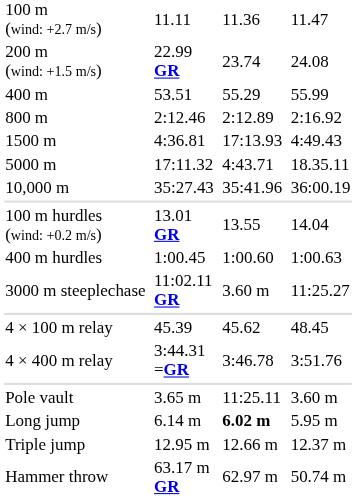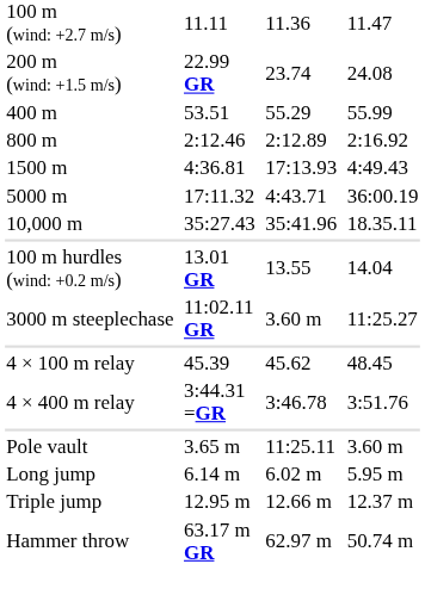 <table>
 <tr>
 <td>100 m<br>(<small>wind: +2.7 m/s</small>)</td>
 <td></td>
 <td>11.11</td>
 <td></td>
 <td>11.36</td>
 <td></td>
 <td>11.47</td>
 </tr>
 <tr>
 <td>200 m<br>(<small>wind: +1.5 m/s</small>)</td>
 <td></td>
 <td>22.99<br><strong><a href='#'>GR</a></strong></td>
 <td></td>
 <td>23.74 </td>
 <td></td>
 <td>24.08</td>
 </tr>
 <tr>
 <td>400 m</td>
 <td></td>
 <td>53.51</td>
 <td></td>
 <td>55.29</td>
 <td></td>
 <td>55.99</td>
 </tr>
 <tr>
 <td>800 m</td>
 <td></td>
 <td>2:12.46</td>
 <td></td>
 <td>2:12.89</td>
 <td></td>
 <td>2:16.92</td>
 </tr>
 <tr>
 <td>1500 m</td>
 <td></td>
 <td>4:36.81</td>
 <td></td>
 <td>17:13.93</td>
 <td></td>
 <td>4:49.43</td>
 </tr>
 <tr>
 <td>5000 m</td>
 <td></td>
 <td>17:11.32</td>
 <td></td>
 <td>4:43.71</td>
 <td></td>
-<td>18.35.11</td>
+<td>36:00.19</td>
 </tr>
 <tr>
 <td>10,000 m</td>
 <td></td>
 <td>35:27.43</td>
 <td></td>
 <td>35:41.96</td>
 <td></td>
-<td>36:00.19</td>
+<td>18.35.11</td>
 </tr>
 <tr bgcolor=#dddddd>
 <td colspan=7></td>
 </tr>
 <tr>
 <td>100 m hurdles<br>(<small>wind: +0.2 m/s</small>)</td>
 <td></td>
 <td>13.01<br><strong><a href='#'>GR</a></strong> </td>
 <td></td>
 <td>13.55</td>
 <td></td>
 <td>14.04</td>
-</tr>
-<tr>
-<td>400 m hurdles</td>
-<td></td>
-<td>1:00.45</td>
-<td></td>
-<td>1:00.60 </td>
-<td></td>
-<td>1:00.63</td>
 </tr>
 <tr>
 <td>3000 m steeplechase</td>
 <td></td>
 <td>11:02.11<br><strong><a href='#'>GR</a></strong></td>
 <td></td>
 <td>3.60 m</td>
 <td></td>
 <td>11:25.27</td>
 </tr>
 <tr bgcolor=#dddddd>
 <td colspan=7></td>
 </tr>
 <tr>
 <td>4 × 100 m relay</td>
 <td></td>
 <td>45.39</td>
 <td></td>
 <td>45.62</td>
 <td></td>
 <td>48.45 </td>
 </tr>
 <tr>
 <td>4 × 400 m relay</td>
 <td></td>
 <td>3:44.31<br>=<strong><a href='#'>GR</a></strong></td>
 <td></td>
 <td>3:46.78</td>
 <td></td>
 <td>3:51.76</td>
 </tr>
 <tr bgcolor=#dddddd>
 <td colspan=7></td>
 </tr>
 <tr>
 <td>Pole vault</td>
 <td></td>
 <td>3.65 m</td>
 <td></td>
 <td>11:25.11</td>
 <td></td>
 <td>3.60 m</td>
 </tr>
 <tr>
 <td>Long jump</td>
 <td></td>
 <td>6.14 m</td>
 <td></td>
-<td><strong>6.02 m</strong></td>
+<td>6.02 m</td>
 <td></td>
 <td>5.95 m</td>
 </tr>
 <tr>
 <td>Triple jump</td>
 <td></td>
 <td>12.95 m</td>
 <td></td>
 <td>12.66 m</td>
 <td></td>
 <td>12.37 m</td>
 </tr>
 <tr>
 <td>Hammer throw</td>
 <td></td>
 <td>63.17 m<br><strong><a href='#'>GR</a></strong></td>
 <td></td>
 <td>62.97 m</td>
 <td></td>
 <td>50.74 m</td>
 </tr>
 </table>
